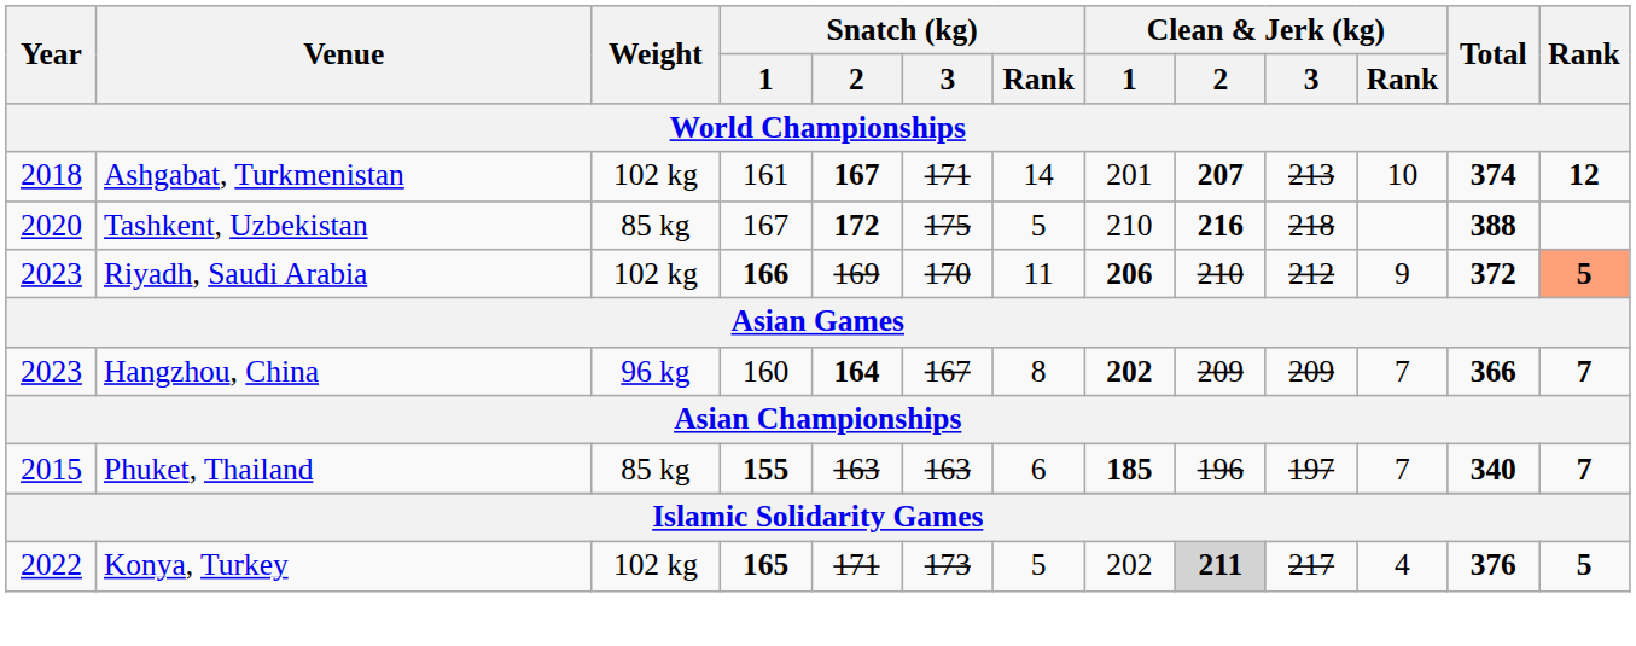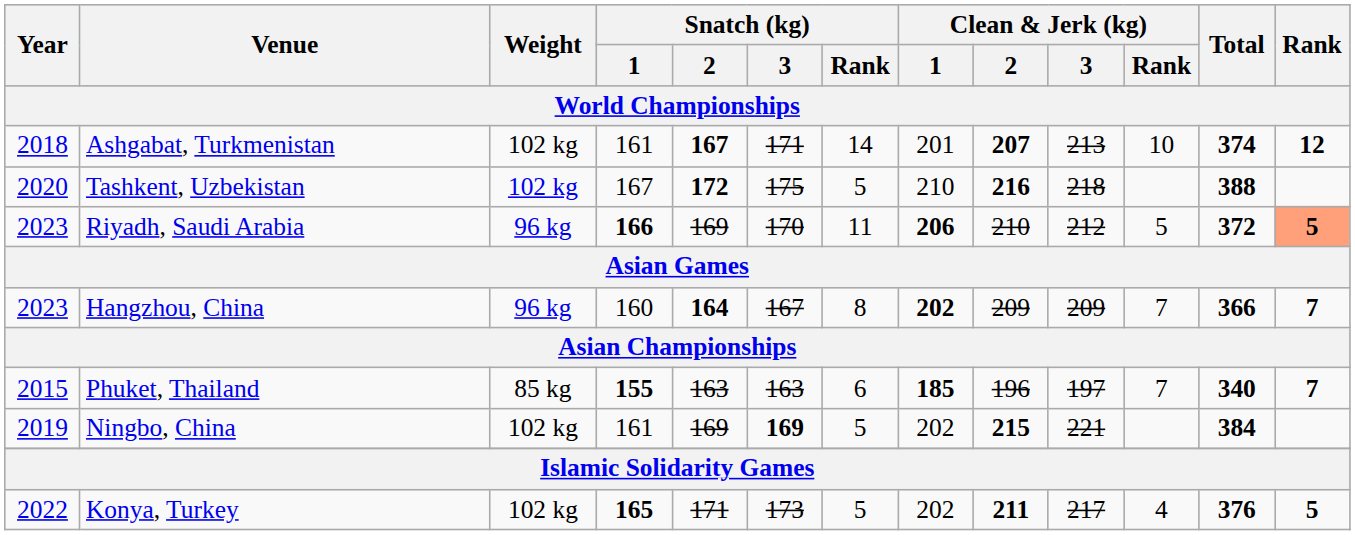 <table class = "wikitable" style="text-align:center;">
 <tr>
 <th rowspan=2 width=40>Year</th>
 <th rowspan=2 width=250>Venue</th>
 <th rowspan=2 width=60>Weight</th>
 <th colspan=4>Snatch (kg)</th>
 <th colspan=4>Clean & Jerk (kg)</th>
 <th rowspan=2 width=40>Total</th>
 <th rowspan=2 width=40>Rank</th>
 </tr>
 <tr>
 <th width=40>1</th>
 <th width=40>2</th>
 <th width=40>3</th>
 <th width=40>Rank</th>
 <th width=40>1</th>
 <th width=40>2</th>
 <th width=40>3</th>
 <th width=40>Rank</th>
 </tr>
 <tr>
 <th colspan=13><a href='#'>World Championships</a></th>
 </tr>
 <tr>
 <td><a href='#'>2018</a></td>
 <td style="text-align:left"> <a href='#'>Ashgabat</a>, <a href='#'>Turkmenistan</a></td>
 <td>102 kg</td>
 <td>161</td>
 <td><strong>167</strong></td>
 <td><s>171</s></td>
 <td>14</td>
 <td>201</td>
 <td><strong>207</strong></td>
 <td><s>213</s></td>
 <td>10</td>
 <td><strong>374</strong></td>
 <td><strong>12</strong></td>
 </tr>
 <tr>
 <td><a href='#'>2020</a></td>
 <td style="text-align:left"> <a href='#'>Tashkent</a>, <a href='#'>Uzbekistan</a></td>
-<td>85 kg</td>
+<td><a href='#'>102 kg</a></td>
 <td>167</td>
 <td><strong>172</strong></td>
 <td><s>175</s></td>
 <td>5</td>
 <td>210</td>
 <td><strong>216</strong></td>
 <td><s>218</s></td>
 <td></td>
 <td><strong>388</strong></td>
 <td></td>
 </tr>
 <tr>
 <td><a href='#'>2023</a></td>
 <td style="text-align:left"> <a href='#'>Riyadh</a>, <a href='#'>Saudi Arabia</a></td>
-<td>102 kg</td>
+<td><a href='#'>96 kg</a></td>
 <td><strong>166</strong></td>
 <td><s>169</s></td>
 <td><s>170</s></td>
 <td>11</td>
 <td><strong>206</strong></td>
 <td><s>210</s></td>
 <td><s>212</s></td>
-<td>9</td>
+<td>5</td>
 <td><strong>372</strong></td>
 <td style="background: lightsalmon;"><strong>5</strong></td>
 </tr>
 <tr>
 <th colspan=13><a href='#'>Asian Games</a></th>
 </tr>
 <tr>
 <td><a href='#'>2023</a></td>
 <td align=left> <a href='#'>Hangzhou</a>, <a href='#'>China</a></td>
 <td><a href='#'>96 kg</a></td>
 <td>160</td>
 <td><strong>164</strong></td>
 <td><s>167</s></td>
 <td>8</td>
 <td><strong>202</strong></td>
 <td><s>209</s></td>
 <td><s>209</s></td>
 <td>7</td>
 <td><strong>366</strong></td>
 <td><strong>7</strong></td>
 </tr>
 <tr>
 <th colspan=13><a href='#'>Asian Championships</a></th>
 </tr>
 <tr>
 <td><a href='#'>2015</a></td>
 <td style="text-align:left"> <a href='#'>Phuket</a>, <a href='#'>Thailand</a></td>
 <td>85 kg</td>
 <td><strong>155</strong></td>
 <td><s>163</s></td>
 <td><s>163</s></td>
 <td>6</td>
 <td><strong>185</strong></td>
 <td><s>196</s></td>
 <td><s>197</s></td>
 <td>7</td>
 <td><strong>340</strong></td>
 <td><strong>7</strong></td>
 </tr>
 <tr>
+<td><a href='#'>2019</a></td>
+<td style="text-align:left"> <a href='#'>Ningbo</a>, <a href='#'>China</a></td>
+<td>102 kg</td>
+<td>161</td>
+<td><s>169</s></td>
+<td><strong>169</strong></td>
+<td>5</td>
+<td>202</td>
+<td><strong>215</strong></td>
+<td><s>221</s></td>
+<td></td>
+<td><strong>384</strong></td>
+<td></td>
+</tr>
+<tr>
 </tr>
 <tr>
 <th colspan=13><a href='#'>Islamic Solidarity Games</a></th>
 </tr>
 <tr>
 <td><a href='#'>2022</a></td>
 <td style="text-align:left"> <a href='#'>Konya</a>, <a href='#'>Turkey</a></td>
 <td>102 kg</td>
 <td><strong>165</strong></td>
 <td><s>171</s></td>
 <td><s>173</s></td>
 <td>5</td>
 <td>202</td>
-<td style="background: lightgrey;"><strong>211</strong></td>
+<td><strong>211</strong></td>
 <td><s>217</s></td>
 <td>4</td>
 <td><strong>376</strong></td>
 <td><strong>5</strong></td>
 </tr>
 </table>
